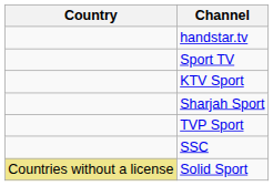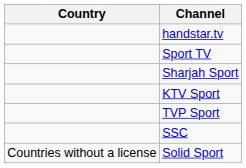 <table class="wikitable sortable">
 <tr>
 <th>Country</th>
 <th>Channel</th>
 </tr>
 <tr>
 <td></td>
 <td><a href='#'>handstar.tv</a></td>
 </tr>
 <tr>
 <td></td>
 <td><a href='#'>Sport TV</a></td>
 </tr>
 <tr>
 <td></td>
-<td><a href='#'>KTV Sport</a></td>
+<td><a href='#'>Sharjah Sport</a></td>
 </tr>
 <tr>
 <td></td>
-<td><a href='#'>Sharjah Sport</a></td>
+<td><a href='#'>KTV Sport</a></td>
 </tr>
 <tr>
 <td></td>
 <td><a href='#'>TVP Sport</a></td>
 </tr>
 <tr>
 <td></td>
 <td><a href='#'>SSC</a></td>
 </tr>
 <tr>
-<td style="background: khaki;">Countries without a license</td>
+<td>Countries without a license</td>
 <td><a href='#'>Solid Sport</a></td>
 </tr>
 </table>
